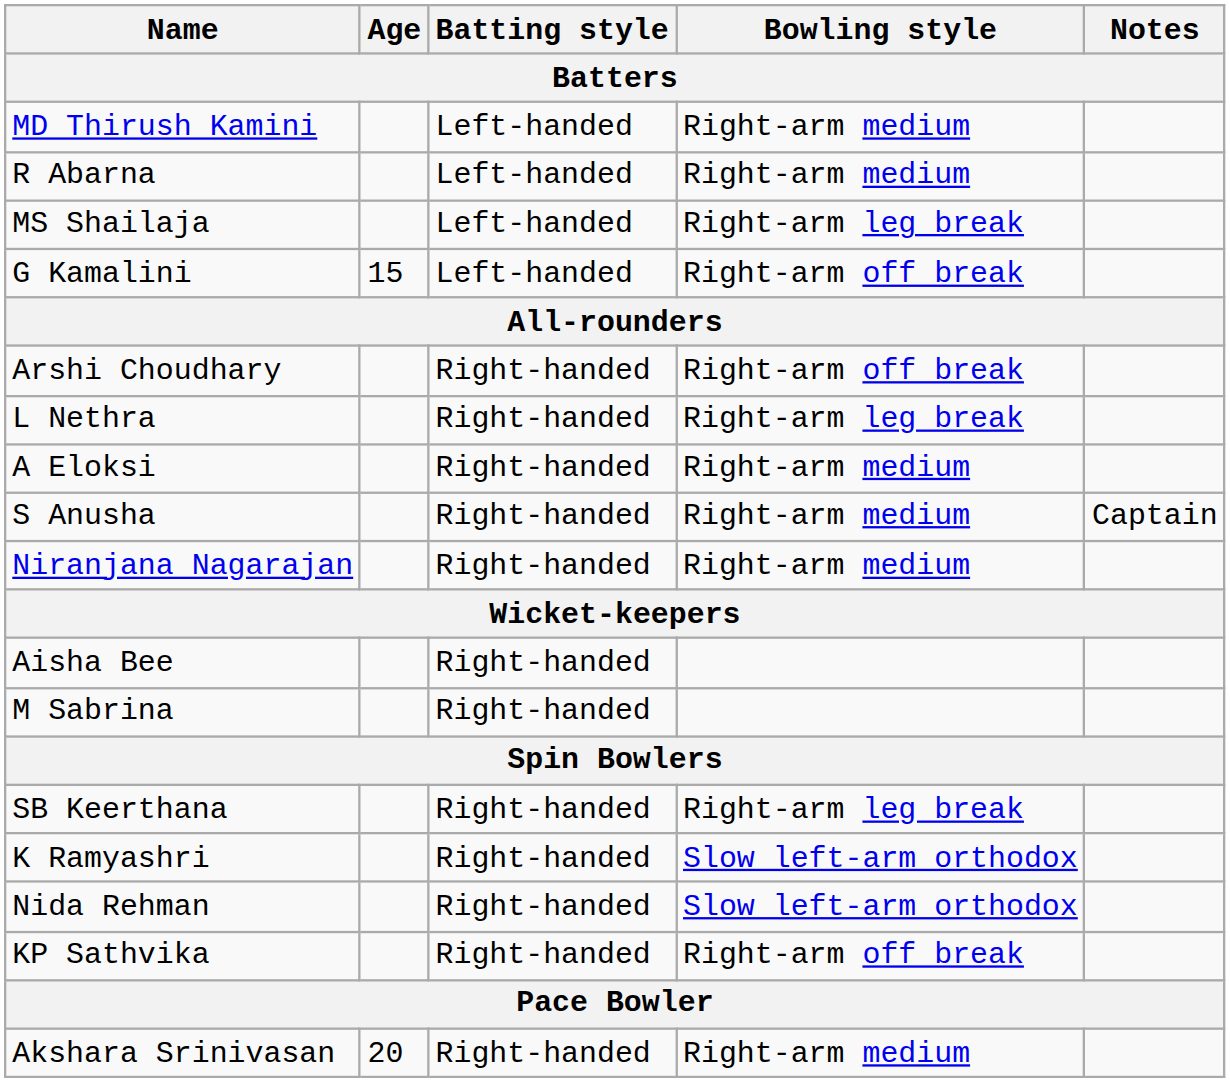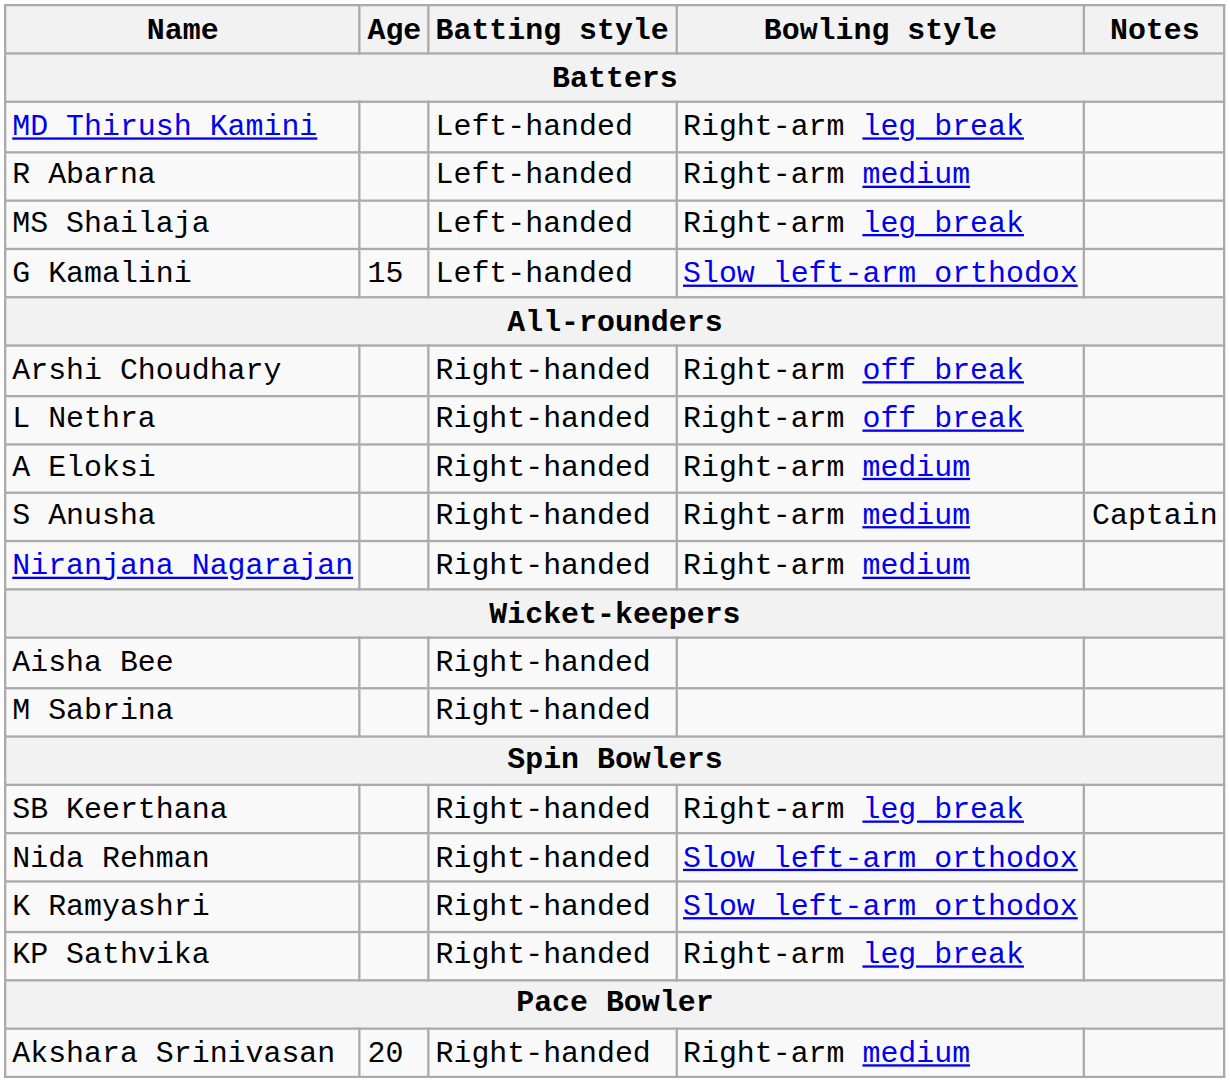 <table class="wikitable">
 <tr>
 <th>Name</th>
 <th>Age</th>
 <th>Batting style</th>
 <th>Bowling style</th>
 <th>Notes</th>
 </tr>
 <tr>
 <th colspan="5">Batters</th>
 </tr>
 <tr>
 <td><a href='#'>MD Thirush Kamini</a></td>
 <td></td>
 <td>Left-handed</td>
-<td>Right-arm <a href='#'>medium</a></td>
+<td>Right-arm <a href='#'>leg break</a></td>
 <td></td>
 </tr>
 <tr>
 <td>R Abarna</td>
 <td></td>
 <td>Left-handed</td>
 <td>Right-arm <a href='#'>medium</a></td>
 <td></td>
 </tr>
 <tr>
 <td>MS Shailaja</td>
 <td></td>
 <td>Left-handed</td>
 <td>Right-arm <a href='#'>leg break</a></td>
 <td></td>
 </tr>
 <tr>
 <td>G Kamalini</td>
 <td>15</td>
 <td>Left-handed</td>
-<td>Right-arm <a href='#'>off break</a></td>
+<td><a href='#'>Slow left-arm orthodox</a></td>
 <td></td>
 </tr>
 <tr>
 <th colspan="5">All-rounders</th>
 </tr>
 <tr>
 <td>Arshi Choudhary</td>
 <td></td>
 <td>Right-handed</td>
 <td>Right-arm <a href='#'>off break</a></td>
 <td></td>
 </tr>
 <tr>
 <td>L Nethra</td>
 <td></td>
 <td>Right-handed</td>
-<td>Right-arm <a href='#'>leg break</a></td>
+<td>Right-arm <a href='#'>off break</a></td>
 <td></td>
 </tr>
 <tr>
 <td>A Eloksi</td>
 <td></td>
 <td>Right-handed</td>
 <td>Right-arm <a href='#'>medium</a></td>
 <td></td>
 </tr>
 <tr>
 <td>S Anusha</td>
 <td></td>
 <td>Right-handed</td>
 <td>Right-arm <a href='#'>medium</a></td>
 <td>Captain</td>
 </tr>
 <tr>
 <td><a href='#'>Niranjana Nagarajan</a></td>
 <td></td>
 <td>Right-handed</td>
 <td>Right-arm <a href='#'>medium</a></td>
 <td></td>
 </tr>
 <tr>
 <th colspan="5">Wicket-keepers</th>
 </tr>
 <tr>
 <td>Aisha Bee</td>
 <td></td>
 <td>Right-handed</td>
 <td></td>
 <td></td>
 </tr>
 <tr>
 <td>M Sabrina</td>
 <td></td>
 <td>Right-handed</td>
 <td></td>
 <td></td>
 </tr>
 <tr>
 <th colspan="5">Spin Bowlers</th>
 </tr>
 <tr>
 <td>SB Keerthana</td>
 <td></td>
 <td>Right-handed</td>
 <td>Right-arm <a href='#'>leg break</a></td>
 <td></td>
 </tr>
 <tr>
-<td>K Ramyashri</td>
+<td>Nida Rehman</td>
 <td></td>
 <td>Right-handed</td>
 <td><a href='#'>Slow left-arm orthodox</a></td>
 <td></td>
 </tr>
 <tr>
-<td>Nida Rehman</td>
+<td>K Ramyashri</td>
 <td></td>
 <td>Right-handed</td>
 <td><a href='#'>Slow left-arm orthodox</a></td>
 <td></td>
 </tr>
 <tr>
 <td>KP Sathvika</td>
 <td></td>
 <td>Right-handed</td>
-<td>Right-arm <a href='#'>off break</a></td>
+<td>Right-arm <a href='#'>leg break</a></td>
 <td></td>
 </tr>
 <tr>
 <th colspan="5">Pace Bowler</th>
 </tr>
 <tr>
 <td>Akshara Srinivasan</td>
 <td>20</td>
 <td>Right-handed</td>
 <td>Right-arm <a href='#'>medium</a></td>
 <td></td>
 </tr>
 </table>
